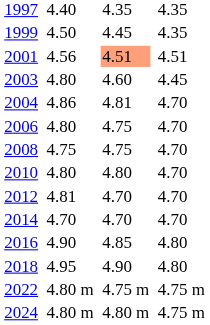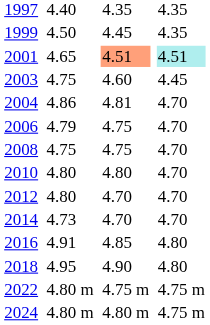 <table>
 <tr valign="top">
 <td><a href='#'>1997</a><br></td>
 <td></td>
 <td>4.40 </td>
 <td></td>
 <td>4.35</td>
 <td></td>
 <td>4.35 </td>
 </tr>
 <tr valign="top">
 <td><a href='#'>1999</a><br></td>
 <td></td>
 <td>4.50 </td>
 <td></td>
 <td>4.45 </td>
 <td></td>
 <td>4.35</td>
 </tr>
 <tr valign="top">
 <td><a href='#'>2001</a><br></td>
 <td></td>
-<td>4.56 </td>
+<td>4.65 </td>
 <td></td>
 <td style="background: lightsalmon;">4.51</td>
 <td></td>
-<td>4.51</td>
+<td style="background: paleturquoise;">4.51</td>
 </tr>
 <tr valign="top">
 <td><a href='#'>2003</a><br></td>
 <td></td>
-<td>4.80 </td>
+<td>4.75 </td>
 <td></td>
 <td>4.60</td>
 <td></td>
 <td>4.45</td>
 </tr>
 <tr valign="top">
 <td><a href='#'>2004</a><br></td>
 <td></td>
 <td>4.86 </td>
 <td></td>
 <td>4.81 </td>
 <td></td>
 <td>4.70</td>
 </tr>
 <tr valign="top">
 <td><a href='#'>2006</a><br></td>
 <td></td>
-<td>4.80</td>
+<td>4.79</td>
 <td></td>
 <td>4.75</td>
 <td></td>
 <td>4.70 </td>
 </tr>
 <tr valign="top">
 <td><a href='#'>2008</a><br></td>
 <td></td>
 <td>4.75</td>
 <td></td>
 <td>4.75 </td>
 <td></td>
 <td>4.70 </td>
 </tr>
 <tr valign="top">
 <td><a href='#'>2010</a><br></td>
 <td></td>
 <td>4.80</td>
 <td></td>
 <td>4.80 </td>
 <td></td>
 <td>4.70</td>
 </tr>
 <tr valign="top">
 <td><a href='#'>2012</a><br></td>
 <td></td>
-<td>4.81</td>
+<td>4.80</td>
 <td></td>
 <td>4.70 </td>
 <td></td>
 <td>4.70</td>
 </tr>
 <tr valign="top">
 <td><a href='#'>2014</a><br></td>
 <td></td>
-<td>4.70 </td>
+<td>4.73 </td>
 <td></td>
 <td>4.70</td>
 <td></td>
 <td>4.70</td>
 </tr>
 <tr valign="top">
 <td><a href='#'>2016</a><br></td>
 <td></td>
-<td>4.90 </td>
+<td>4.91 </td>
 <td></td>
 <td>4.85</td>
 <td></td>
 <td>4.80</td>
 </tr>
 <tr valign="top">
 <td><a href='#'>2018</a><br></td>
 <td></td>
 <td>4.95 </td>
 <td></td>
 <td>4.90 </td>
 <td></td>
 <td>4.80</td>
 </tr>
 <tr valign="top">
 <td><a href='#'>2022</a><br></td>
 <td></td>
 <td>4.80 m </td>
 <td></td>
 <td>4.75 m</td>
 <td></td>
 <td>4.75 m</td>
 </tr>
 <tr valign="top">
 <td><a href='#'>2024</a><br></td>
 <td></td>
 <td>4.80 m</td>
 <td></td>
 <td>4.80 m</td>
 <td></td>
 <td>4.75 m</td>
 </tr>
 </table>
